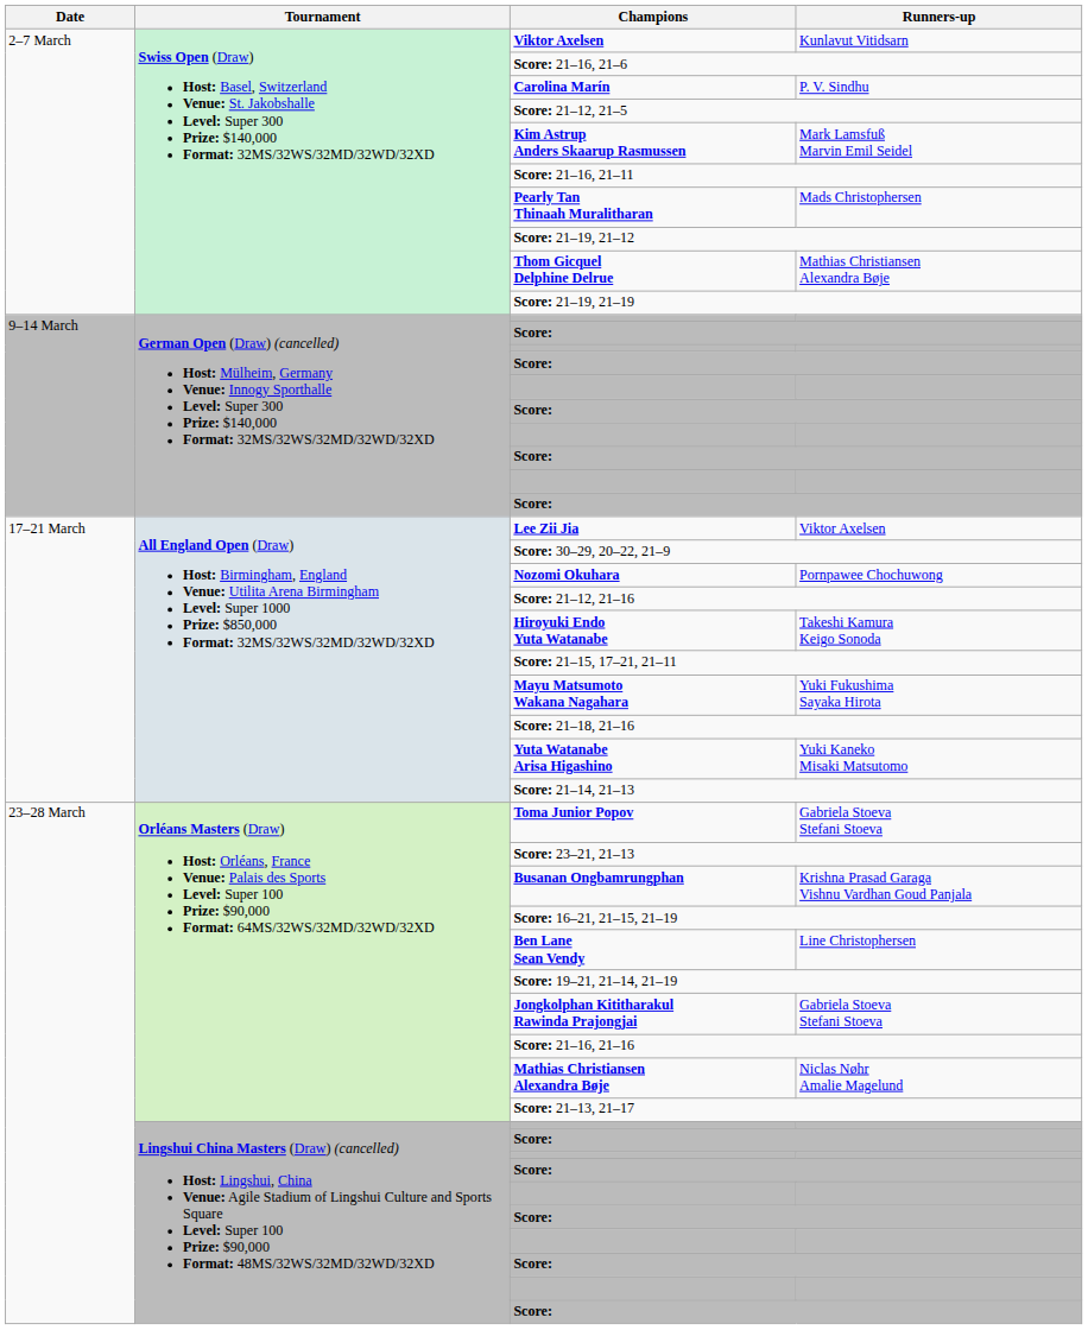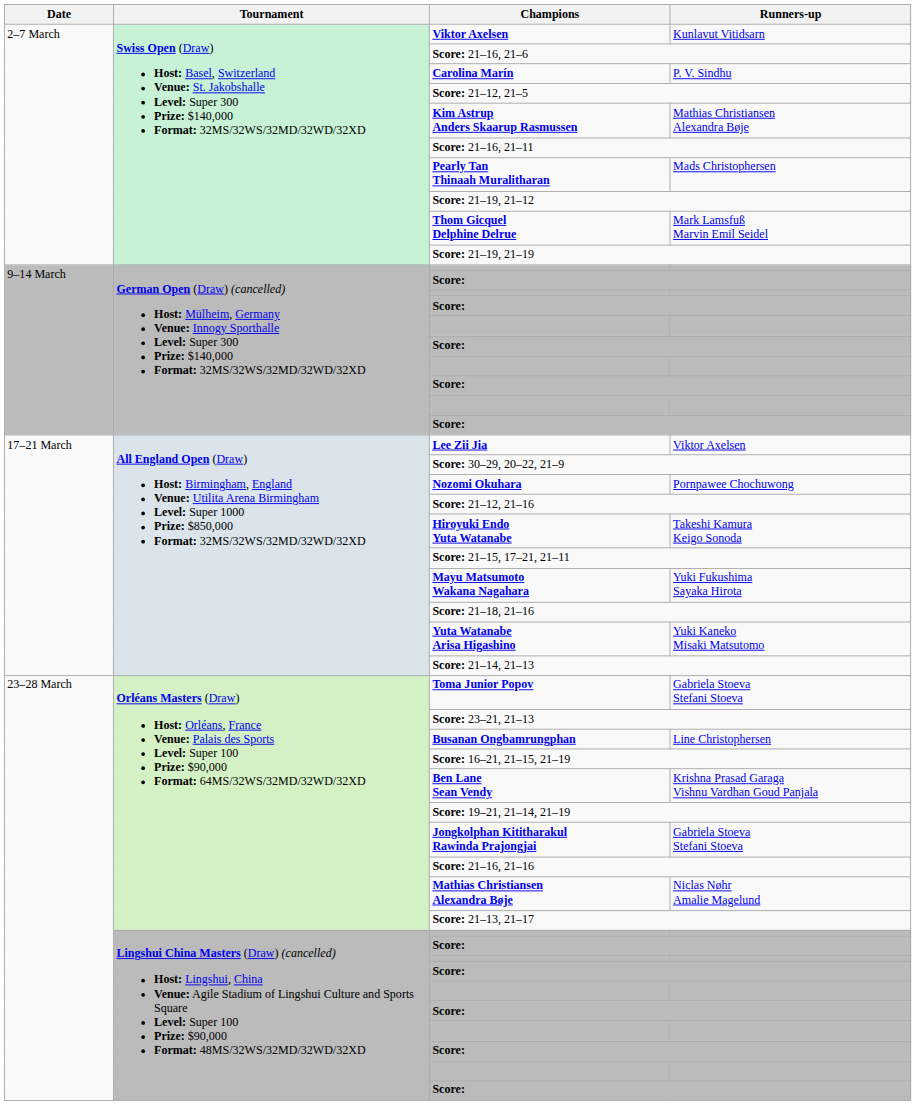 <table class="wikitable" style="font-size:80%">
 <tr>
 <th width="110">Date</th>
 <th width="330">Tournament</th>
 <th width="250">Champions</th>
 <th width="250">Runners-up</th>
 </tr>
 <tr valign="top">
 <td rowspan="10">2–7 March</td>
 <td bgcolor="#C7F2D5" rowspan="10"><br><strong> <a href='#'>Swiss Open</a></strong> (<a href='#'>Draw</a>)<ul><li><strong>Host:</strong> <a href='#'>Basel</a>, <a href='#'>Switzerland</a></li><li><strong>Venue:</strong> <a href='#'>St. Jakobshalle</a></li><li><strong>Level:</strong> Super 300</li><li><strong>Prize:</strong> $140,000</li><li><strong>Format:</strong> 32MS/32WS/32MD/32WD/32XD</li></ul></td>
 <td><strong> <a href='#'>Viktor Axelsen</a></strong></td>
 <td> <a href='#'>Kunlavut Vitidsarn</a></td>
 </tr>
 <tr>
 <td colspan="2"><strong>Score:</strong> 21–16, 21–6</td>
 </tr>
 <tr valign="top">
 <td><strong> <a href='#'>Carolina Marín</a></strong></td>
 <td> <a href='#'>P. V. Sindhu</a></td>
 </tr>
 <tr>
 <td colspan="2"><strong>Score:</strong> 21–12, 21–5</td>
 </tr>
 <tr valign="top">
 <td><strong> <a href='#'>Kim Astrup</a><br> <a href='#'>Anders Skaarup Rasmussen</a></strong></td>
-<td> <a href='#'>Mark Lamsfuß</a><br> <a href='#'>Marvin Emil Seidel</a></td>
+<td> <a href='#'>Mathias Christiansen</a><br> <a href='#'>Alexandra Bøje</a></td>
 </tr>
 <tr>
 <td colspan="2"><strong>Score:</strong> 21–16, 21–11</td>
 </tr>
 <tr valign="top">
 <td><strong> <a href='#'>Pearly Tan</a><br> <a href='#'>Thinaah Muralitharan</a></strong></td>
 <td> <a href='#'>Mads Christophersen</a></td>
 </tr>
 <tr>
 <td colspan="2"><strong>Score:</strong> 21–19, 21–12</td>
 </tr>
 <tr valign="top">
 <td><strong> <a href='#'>Thom Gicquel</a><br> <a href='#'>Delphine Delrue</a></strong></td>
-<td> <a href='#'>Mathias Christiansen</a><br> <a href='#'>Alexandra Bøje</a></td>
+<td> <a href='#'>Mark Lamsfuß</a><br> <a href='#'>Marvin Emil Seidel</a></td>
 </tr>
 <tr>
 <td colspan="2"><strong>Score:</strong> 21–19, 21–19</td>
 </tr>
 <tr valign="top"bgcolor="#BBBBBB">
 <td rowspan="10">9–14 March</td>
 <td bgcolor="#BBBBBB" rowspan="10"><br><strong> <a href='#'>German Open</a></strong> (<a href='#'>Draw</a>) <em>(cancelled)</em><ul><li><strong>Host:</strong> <a href='#'>Mülheim</a>, <a href='#'>Germany</a></li><li><strong>Venue:</strong> <a href='#'>Innogy Sporthalle</a></li><li><strong>Level:</strong> Super 300</li><li><strong>Prize:</strong> $140,000</li><li><strong>Format:</strong> 32MS/32WS/32MD/32WD/32XD</li></ul></td>
 <td><strong> </strong></td>
 <td></td>
 </tr>
 <tr bgcolor="#BBBBBB">
 <td colspan="2"><strong>Score:</strong></td>
 </tr>
 <tr valign="top"bgcolor="#BBBBBB">
 <td><strong> </strong></td>
 <td></td>
 </tr>
 <tr bgcolor="#BBBBBB">
 <td colspan="2"><strong>Score:</strong></td>
 </tr>
 <tr valign="top"bgcolor="#BBBBBB">
 <td><strong> <br> </strong></td>
 <td> <br></td>
 </tr>
 <tr bgcolor="#BBBBBB">
 <td colspan="2"><strong>Score:</strong></td>
 </tr>
 <tr valign="top"bgcolor="#BBBBBB">
 <td><strong> <br> </strong></td>
 <td> <br></td>
 </tr>
 <tr bgcolor="#BBBBBB">
 <td colspan="2"><strong>Score:</strong></td>
 </tr>
 <tr valign="top"bgcolor="#BBBBBB">
 <td><strong> <br> </strong></td>
 <td> <br></td>
 </tr>
 <tr bgcolor="#BBBBBB">
 <td colspan="2"><strong>Score:</strong></td>
 </tr>
 <tr valign="top">
 <td rowspan="10">17–21 March</td>
 <td bgcolor="#DAE4EA" rowspan="10"><br><strong> <a href='#'>All England Open</a></strong> (<a href='#'>Draw</a>)<ul><li><strong>Host:</strong> <a href='#'>Birmingham</a>, <a href='#'>England</a></li><li><strong>Venue:</strong> <a href='#'>Utilita Arena Birmingham</a></li><li><strong>Level:</strong> Super 1000</li><li><strong>Prize:</strong> $850,000</li><li><strong>Format:</strong> 32MS/32WS/32MD/32WD/32XD</li></ul></td>
 <td><strong> <a href='#'>Lee Zii Jia</a></strong></td>
 <td> <a href='#'>Viktor Axelsen</a></td>
 </tr>
 <tr>
 <td colspan="2"><strong>Score:</strong> 30–29, 20–22, 21–9</td>
 </tr>
 <tr valign="top">
 <td><strong> <a href='#'>Nozomi Okuhara</a></strong></td>
 <td> <a href='#'>Pornpawee Chochuwong</a></td>
 </tr>
 <tr>
 <td colspan="2"><strong>Score:</strong> 21–12, 21–16</td>
 </tr>
 <tr valign="top">
 <td><strong> <a href='#'>Hiroyuki Endo</a><br> <a href='#'>Yuta Watanabe</a></strong></td>
 <td> <a href='#'>Takeshi Kamura</a><br> <a href='#'>Keigo Sonoda</a></td>
 </tr>
 <tr>
 <td colspan="2"><strong>Score:</strong> 21–15, 17–21, 21–11</td>
 </tr>
 <tr valign="top">
 <td><strong> <a href='#'>Mayu Matsumoto</a><br> <a href='#'>Wakana Nagahara</a></strong></td>
 <td> <a href='#'>Yuki Fukushima</a><br> <a href='#'>Sayaka Hirota</a></td>
 </tr>
 <tr>
 <td colspan="2"><strong>Score:</strong> 21–18, 21–16</td>
 </tr>
 <tr valign="top">
 <td><strong> <a href='#'>Yuta Watanabe</a><br> <a href='#'>Arisa Higashino</a></strong></td>
 <td> <a href='#'>Yuki Kaneko</a><br> <a href='#'>Misaki Matsutomo</a></td>
 </tr>
 <tr>
 <td colspan="2"><strong>Score:</strong> 21–14, 21–13</td>
 </tr>
 <tr valign="top">
 <td rowspan="20">23–28 March</td>
 <td bgcolor="#D4F1C5" rowspan="10"><br><strong> <a href='#'>Orléans Masters</a></strong> (<a href='#'>Draw</a>)<ul><li><strong>Host:</strong> <a href='#'>Orléans</a>, <a href='#'>France</a></li><li><strong>Venue:</strong> <a href='#'>Palais des Sports</a></li><li><strong>Level:</strong> Super 100</li><li><strong>Prize:</strong> $90,000</li><li><strong>Format:</strong> 64MS/32WS/32MD/32WD/32XD</li></ul></td>
 <td><strong> <a href='#'>Toma Junior Popov</a></strong></td>
 <td> <a href='#'>Gabriela Stoeva</a><br> <a href='#'>Stefani Stoeva</a></td>
 </tr>
 <tr>
 <td colspan="2"><strong>Score:</strong> 23–21, 21–13</td>
 </tr>
 <tr valign="top">
 <td><strong> <a href='#'>Busanan Ongbamrungphan</a></strong></td>
-<td> <a href='#'>Krishna Prasad Garaga</a><br> <a href='#'>Vishnu Vardhan Goud Panjala</a></td>
+<td> <a href='#'>Line Christophersen</a></td>
 </tr>
 <tr>
 <td colspan="2"><strong>Score:</strong> 16–21, 21–15, 21–19</td>
 </tr>
 <tr valign="top">
 <td><strong> <a href='#'>Ben Lane</a><br> <a href='#'>Sean Vendy</a></strong></td>
-<td> <a href='#'>Line Christophersen</a></td>
+<td> <a href='#'>Krishna Prasad Garaga</a><br> <a href='#'>Vishnu Vardhan Goud Panjala</a></td>
 </tr>
 <tr>
 <td colspan="2"><strong>Score:</strong> 19–21, 21–14, 21–19</td>
 </tr>
 <tr valign="top">
 <td><strong> <a href='#'>Jongkolphan Kititharakul</a><br> <a href='#'>Rawinda Prajongjai</a></strong></td>
 <td> <a href='#'>Gabriela Stoeva</a><br> <a href='#'>Stefani Stoeva</a></td>
 </tr>
 <tr>
 <td colspan="2"><strong>Score:</strong> 21–16, 21–16</td>
 </tr>
 <tr valign="top">
 <td><strong> <a href='#'>Mathias Christiansen</a><br> <a href='#'>Alexandra Bøje</a></strong></td>
 <td> <a href='#'>Niclas Nøhr</a><br> <a href='#'>Amalie Magelund</a></td>
 </tr>
 <tr>
 <td colspan="2"><strong>Score:</strong> 21–13, 21–17</td>
 </tr>
 <tr valign="top">
 <td bgcolor="#BBBBBB" rowspan="10"><br><strong> <a href='#'>Lingshui China Masters</a></strong> (<a href='#'>Draw</a>) <em>(cancelled)</em><ul><li><strong>Host:</strong> <a href='#'>Lingshui</a>, <a href='#'>China</a></li><li><strong>Venue:</strong> Agile Stadium of Lingshui Culture and Sports Square</li><li><strong>Level:</strong> Super 100</li><li><strong>Prize:</strong> $90,000</li><li><strong>Format:</strong> 48MS/32WS/32MD/32WD/32XD</li></ul></td>
 <td bgcolor="#BBBBBB"><strong> </strong></td>
 <td bgcolor="#BBBBBB"></td>
 </tr>
 <tr bgcolor="#BBBBBB">
 <td colspan="2"><strong>Score:</strong></td>
 </tr>
 <tr valign="top"bgcolor="#BBBBBB">
 <td><strong> </strong></td>
 <td></td>
 </tr>
 <tr bgcolor="#BBBBBB">
 <td colspan="2"><strong>Score:</strong></td>
 </tr>
 <tr valign="top"bgcolor="#BBBBBB">
 <td><strong> <br> </strong></td>
 <td> <br></td>
 </tr>
 <tr bgcolor="#BBBBBB">
 <td colspan="2"><strong>Score:</strong></td>
 </tr>
 <tr valign="top"bgcolor="#BBBBBB">
 <td><strong> <br> </strong></td>
 <td> <br></td>
 </tr>
 <tr bgcolor="#BBBBBB">
 <td colspan="2"><strong>Score:</strong></td>
 </tr>
 <tr valign="top"bgcolor="#BBBBBB">
 <td><strong> <br> </strong></td>
 <td> <br></td>
 </tr>
 <tr bgcolor="#BBBBBB">
 <td colspan="2"><strong>Score:</strong></td>
 </tr>
 </table>
